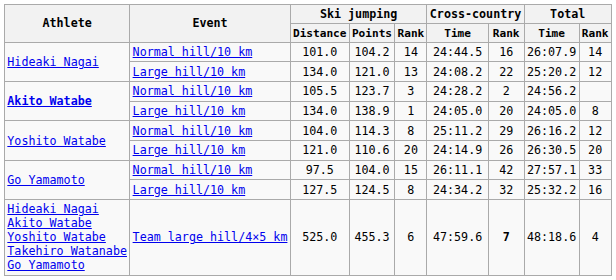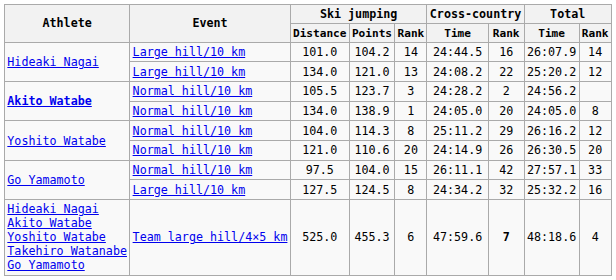 <table class="wikitable" style="font-size:90%">
 <tr>
 <th rowspan="2">Athlete</th>
 <th rowspan="2">Event</th>
 <th colspan="3">Ski jumping</th>
 <th colspan="2">Cross-country</th>
 <th colspan="2">Total</th>
 </tr>
 <tr style="font-size:95%">
 <th>Distance</th>
 <th>Points</th>
 <th>Rank</th>
 <th>Time</th>
 <th>Rank</th>
 <th>Time</th>
 <th>Rank</th>
 </tr>
 <tr align=center>
 <td align=left rowspan=2><a href='#'>Hideaki Nagai</a></td>
-<td align=left><a href='#'>Normal hill/10 km</a></td>
+<td align=left><a href='#'>Large hill/10 km</a></td>
 <td>101.0</td>
 <td>104.2</td>
 <td>14</td>
 <td>24:44.5</td>
 <td>16</td>
 <td>26:07.9</td>
 <td>14</td>
 </tr>
 <tr align=center>
 <td align=left><a href='#'>Large hill/10 km</a></td>
 <td>134.0</td>
 <td>121.0</td>
 <td>13</td>
 <td>24:08.2</td>
 <td>22</td>
 <td>25:20.2</td>
 <td>12</td>
 </tr>
 <tr align=center>
 <td align=left rowspan=2><strong><a href='#'>Akito Watabe</a></strong></td>
 <td align=left><a href='#'>Normal hill/10 km</a></td>
 <td>105.5</td>
 <td>123.7</td>
 <td>3</td>
 <td>24:28.2</td>
 <td>2</td>
 <td>24:56.2</td>
 <td></td>
 </tr>
 <tr align=center>
-<td align=left><a href='#'>Large hill/10 km</a></td>
+<td align=left><a href='#'>Normal hill/10 km</a></td>
 <td>134.0</td>
 <td>138.9</td>
 <td>1</td>
 <td>24:05.0</td>
 <td>20</td>
 <td>24:05.0</td>
 <td>8</td>
 </tr>
 <tr align=center>
 <td align=left rowspan=2><a href='#'>Yoshito Watabe</a></td>
 <td align=left><a href='#'>Normal hill/10 km</a></td>
 <td>104.0</td>
 <td>114.3</td>
 <td>8</td>
 <td>25:11.2</td>
 <td>29</td>
 <td>26:16.2</td>
 <td>12</td>
 </tr>
 <tr align=center>
-<td align=left><a href='#'>Large hill/10 km</a></td>
+<td align=left><a href='#'>Normal hill/10 km</a></td>
 <td>121.0</td>
 <td>110.6</td>
 <td>20</td>
 <td>24:14.9</td>
 <td>26</td>
 <td>26:30.5</td>
 <td>20</td>
 </tr>
 <tr align=center>
 <td align=left rowspan=2><a href='#'>Go Yamamoto</a></td>
 <td align=left><a href='#'>Normal hill/10 km</a></td>
 <td>97.5</td>
 <td>104.0</td>
 <td>15</td>
 <td>26:11.1</td>
 <td>42</td>
 <td>27:57.1</td>
 <td>33</td>
 </tr>
 <tr align=center>
 <td align=left><a href='#'>Large hill/10 km</a></td>
 <td>127.5</td>
 <td>124.5</td>
 <td>8</td>
 <td>24:34.2</td>
 <td>32</td>
 <td>25:32.2</td>
 <td>16</td>
 </tr>
 <tr align=center>
 <td align=left><a href='#'>Hideaki Nagai</a><br><a href='#'>Akito Watabe</a><br><a href='#'>Yoshito Watabe</a><br><a href='#'>Takehiro Watanabe</a><br><a href='#'>Go Yamamoto</a></td>
 <td align=left><a href='#'>Team large hill/4×5 km</a></td>
 <td>525.0</td>
 <td>455.3</td>
 <td>6</td>
 <td>47:59.6</td>
 <td><strong>7</strong></td>
 <td>48:18.6</td>
 <td>4</td>
 </tr>
 </table>
